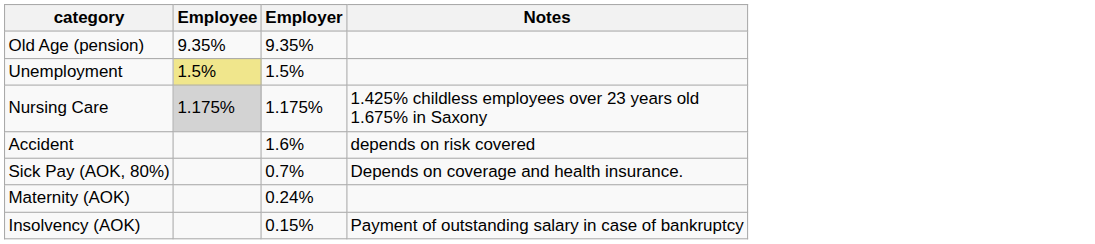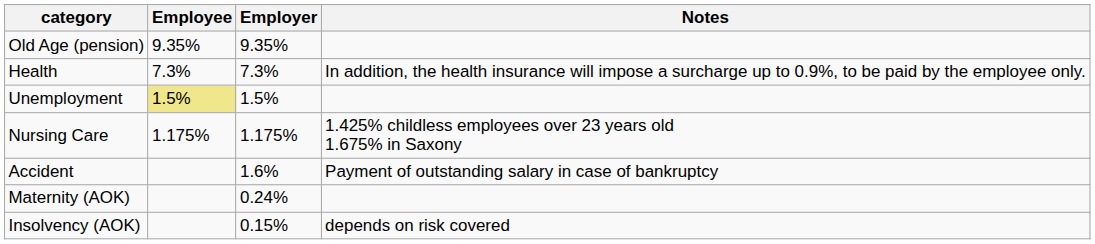 <table class="wikitable">
 <tr>
 <th>category</th>
 <th>Employee</th>
 <th>Employer</th>
 <th>Notes</th>
 </tr>
 <tr>
 <td>Old Age (pension)</td>
 <td>9.35%</td>
 <td>9.35%</td>
 <td></td>
 </tr>
 <tr>
+<td>Health</td>
+<td>7.3%</td>
+<td>7.3%</td>
+<td>In addition, the health insurance will impose a surcharge up to 0.9%, to be paid by the employee only.</td>
+</tr>
+<tr>
 <td>Unemployment</td>
 <td style="background: khaki;">1.5%</td>
 <td>1.5%</td>
 <td></td>
 </tr>
 <tr>
 <td>Nursing Care</td>
-<td style="background: lightgrey;">1.175%</td>
+<td>1.175%</td>
 <td>1.175%</td>
 <td>1.425% childless employees over 23 years old<br>1.675% in Saxony</td>
 </tr>
 <tr>
 <td>Accident</td>
 <td></td>
 <td>1.6%</td>
-<td>depends on risk covered</td>
-</tr>
-<tr>
-<td>Sick Pay (AOK, 80%)</td>
-<td></td>
-<td>0.7%</td>
-<td>Depends on coverage and health insurance.</td>
+<td>Payment of outstanding salary in case of bankruptcy</td>
 </tr>
 <tr>
 <td>Maternity (AOK)</td>
 <td></td>
 <td>0.24%</td>
 <td></td>
 </tr>
 <tr>
 <td>Insolvency (AOK)</td>
 <td></td>
 <td>0.15%</td>
-<td>Payment of outstanding salary in case of bankruptcy</td>
+<td>depends on risk covered</td>
 </tr>
 </table>
